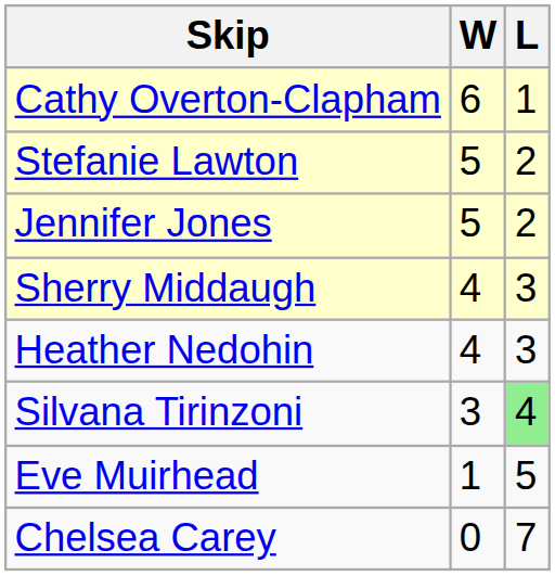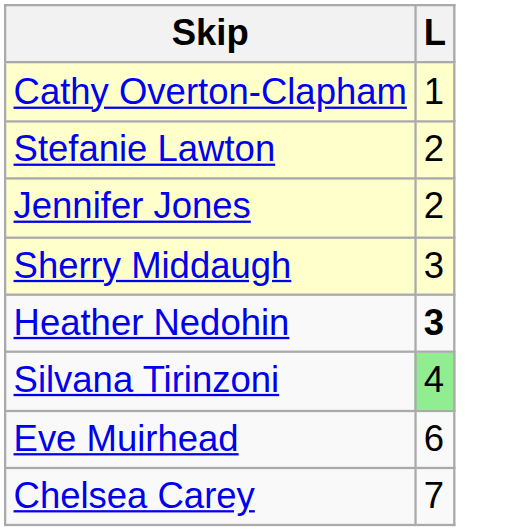 <table class=wikitable>
 <tr>
 <th>Skip</th>
-<th>W</th>
 <th>L</th>
 </tr>
 <tr bgcolor=#ffffcc>
 <td> <a href='#'>Cathy Overton-Clapham</a></td>
-<td>6</td>
 <td>1</td>
 </tr>
 <tr bgcolor=#ffffcc>
 <td> <a href='#'>Stefanie Lawton</a></td>
-<td>5</td>
 <td>2</td>
 </tr>
 <tr bgcolor=#ffffcc>
 <td> <a href='#'>Jennifer Jones</a></td>
-<td>5</td>
 <td>2</td>
 </tr>
 <tr bgcolor=#ffffcc>
 <td> <a href='#'>Sherry Middaugh</a></td>
-<td>4</td>
 <td>3</td>
 </tr>
 <tr>
 <td> <a href='#'>Heather Nedohin</a></td>
-<td>4</td>
-<td>3</td>
+<td><strong>3</strong></td>
 </tr>
 <tr>
 <td> <a href='#'>Silvana Tirinzoni</a></td>
-<td>3</td>
 <td style="background: lightgreen;">4</td>
 </tr>
 <tr>
 <td> <a href='#'>Eve Muirhead</a></td>
-<td>1</td>
-<td>5</td>
+<td>6</td>
 </tr>
 <tr>
 <td> <a href='#'>Chelsea Carey</a></td>
-<td>0</td>
 <td>7</td>
 </tr>
 </table>
